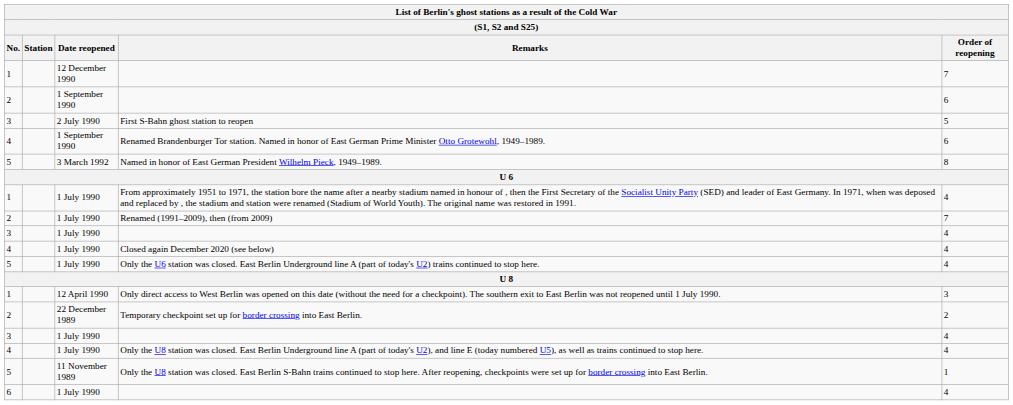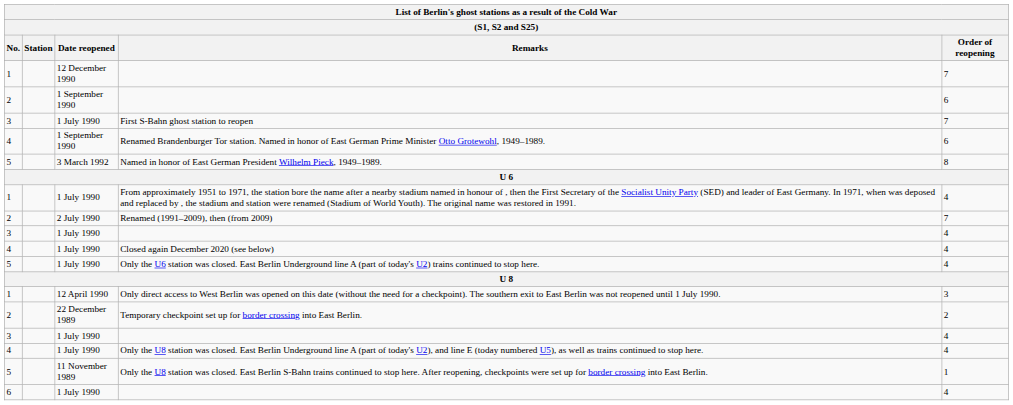 <table class="wikitable" style="font-size: 90%">
 <tr>
 <th colspan="5">List of Berlin's ghost stations as a result of the Cold War</th>
 </tr>
 <tr>
 <th colspan="5"> (S1, S2 and S25)</th>
 </tr>
 <tr>
 <th>No.</th>
 <th>Station</th>
 <th>Date reopened</th>
 <th>Remarks</th>
 <th>Order of reopening</th>
 </tr>
 <tr>
 <td>1</td>
 <td></td>
 <td>12 December 1990</td>
 <td></td>
 <td>7</td>
 </tr>
 <tr>
 <td>2</td>
 <td></td>
 <td>1 September 1990</td>
 <td></td>
 <td>6</td>
 </tr>
 <tr>
 <td>3</td>
 <td></td>
-<td>2 July 1990</td>
+<td>1 July 1990</td>
 <td>First S-Bahn ghost station to reopen</td>
-<td>5</td>
+<td>7</td>
 </tr>
 <tr>
 <td>4</td>
 <td></td>
 <td>1 September 1990</td>
 <td>Renamed Brandenburger Tor station. Named in honor of East German Prime Minister <a href='#'>Otto Grotewohl</a>, 1949–1989.</td>
 <td>6</td>
 </tr>
 <tr>
 <td>5</td>
 <td></td>
 <td>3 March 1992</td>
 <td>Named in honor of East German President <a href='#'>Wilhelm Pieck</a>, 1949–1989.</td>
 <td>8</td>
 </tr>
 <tr>
 <th colspan="5">U 6</th>
 </tr>
 <tr>
 <td>1</td>
 <td></td>
 <td>1 July 1990</td>
 <td>From approximately 1951 to 1971, the  station bore the name  after a nearby stadium named in honour of , then the First Secretary of the <a href='#'>Socialist Unity Party</a> (SED) and  leader of East Germany. In 1971, when  was deposed and replaced by , the stadium and station were renamed  (Stadium of World Youth). The original name was restored in 1991.</td>
 <td>4</td>
 </tr>
 <tr>
 <td>2</td>
 <td></td>
-<td>1 July 1990</td>
+<td>2 July 1990</td>
 <td>Renamed  (1991–2009), then  (from 2009)</td>
 <td>7</td>
 </tr>
 <tr>
 <td>3</td>
 <td></td>
 <td>1 July 1990</td>
 <td></td>
 <td>4</td>
 </tr>
 <tr>
 <td>4</td>
 <td></td>
 <td>1 July 1990</td>
 <td>Closed again December 2020 (see below)</td>
 <td>4</td>
 </tr>
 <tr>
 <td>5</td>
 <td></td>
 <td>1 July 1990</td>
 <td>Only the <a href='#'>U6</a> station was closed. East Berlin Underground line A (part of today's <a href='#'>U2</a>) trains continued to stop here.</td>
 <td>4</td>
 </tr>
 <tr>
 <th colspan="5">U 8</th>
 </tr>
 <tr>
 <td>1</td>
 <td></td>
 <td>12 April 1990</td>
 <td>Only direct access to West Berlin was opened on this date (without the need for a checkpoint). The southern exit to East Berlin was not reopened until 1 July 1990.</td>
 <td>3</td>
 </tr>
 <tr>
 <td>2</td>
 <td></td>
 <td>22 December 1989</td>
 <td>Temporary checkpoint set up for <a href='#'>border crossing</a> into East Berlin.</td>
 <td>2</td>
 </tr>
 <tr>
 <td>3</td>
 <td></td>
 <td>1 July 1990</td>
 <td></td>
 <td>4</td>
 </tr>
 <tr>
 <td>4</td>
 <td></td>
 <td>1 July 1990</td>
 <td>Only the <a href='#'>U8</a> station was closed. East Berlin Underground line A (part of today's <a href='#'>U2</a>), and line E (today numbered <a href='#'>U5</a>), as well as  trains continued to stop here.</td>
 <td>4</td>
 </tr>
 <tr>
 <td>5</td>
 <td></td>
 <td>11 November 1989</td>
 <td>Only the <a href='#'>U8</a> station was closed. East Berlin S-Bahn trains continued to stop here. After reopening, checkpoints were set up for <a href='#'>border crossing</a> into East Berlin.</td>
 <td>1</td>
 </tr>
 <tr>
 <td>6</td>
 <td></td>
 <td>1 July 1990</td>
 <td></td>
 <td>4</td>
 </tr>
 </table>
